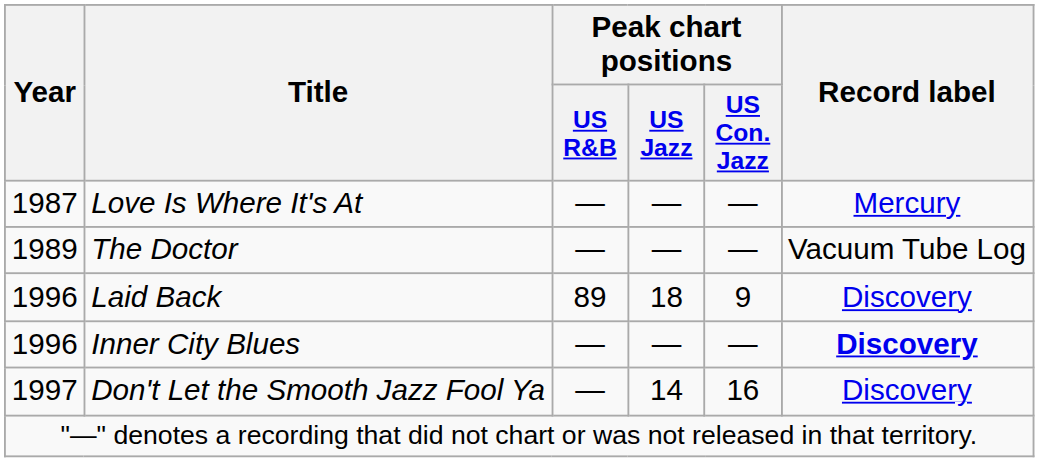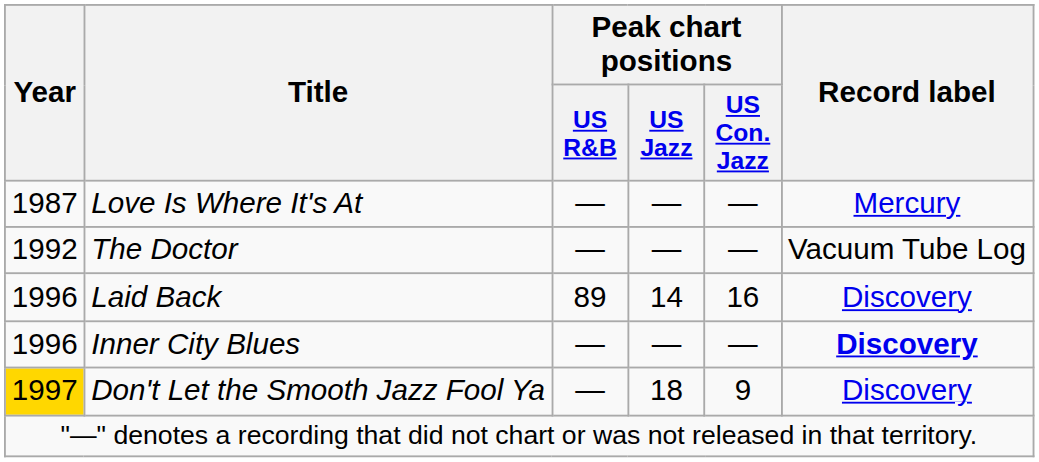 <table class="wikitable" style="text-align:center;">
 <tr>
 <th rowspan="2">Year</th>
 <th rowspan="2">Title</th>
 <th colspan="3">Peak chart positions</th>
 <th rowspan="2">Record label</th>
 </tr>
 <tr style="font-size:smaller;">
 <th width="35"><a href='#'>US<br>R&B</a><br></th>
 <th width="35"><a href='#'>US<br>Jazz</a><br></th>
 <th width="35"><a href='#'>US<br>Con. Jazz</a><br></th>
 </tr>
 <tr>
 <td>1987</td>
 <td align="left"><em>Love Is Where It's At</em></td>
 <td>—</td>
 <td>—</td>
 <td>—</td>
 <td><a href='#'>Mercury</a></td>
 </tr>
 <tr>
-<td>1989</td>
+<td>1992</td>
 <td align="left"><em>The Doctor</em></td>
 <td>—</td>
 <td>—</td>
 <td>—</td>
 <td>Vacuum Tube Log</td>
 </tr>
 <tr>
 <td>1996</td>
 <td align="left"><em>Laid Back</em></td>
 <td>89</td>
-<td>18</td>
-<td>9</td>
+<td>14</td>
+<td>16</td>
 <td><a href='#'>Discovery</a></td>
 </tr>
 <tr>
 <td>1996</td>
 <td align="left"><em>Inner City Blues</em></td>
 <td>—</td>
 <td>—</td>
 <td>—</td>
 <td><strong><a href='#'>Discovery</a></strong></td>
 </tr>
 <tr>
-<td>1997</td>
+<td style="background: gold;">1997</td>
 <td align="left"><em>Don't Let the Smooth Jazz Fool Ya</em></td>
 <td>—</td>
-<td>14</td>
-<td>16</td>
+<td>18</td>
+<td>9</td>
 <td><a href='#'>Discovery</a></td>
 </tr>
 <tr>
 <td colspan="15" style="font-size:90%">"—" denotes a recording that did not chart or was not released in that territory.</td>
 </tr>
 </table>
